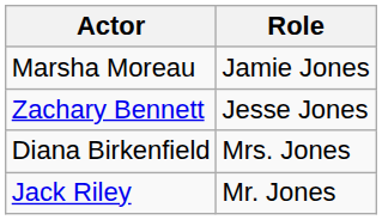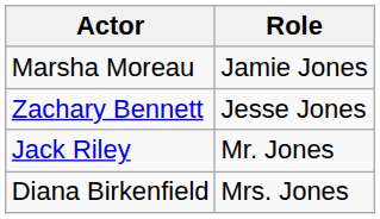 <table class="wikitable">
 <tr>
 <th>Actor</th>
 <th>Role</th>
 </tr>
 <tr>
 <td>Marsha Moreau</td>
 <td>Jamie Jones</td>
 </tr>
 <tr>
 <td><a href='#'>Zachary Bennett</a></td>
 <td>Jesse Jones</td>
 </tr>
 <tr>
+<td><a href='#'>Jack Riley</a></td>
+<td>Mr. Jones</td>
+</tr>
+<tr>
 <td>Diana Birkenfield</td>
 <td>Mrs. Jones</td>
 </tr>
-<tr>
-<td><a href='#'>Jack Riley</a></td>
-<td>Mr. Jones</td>
-</tr>
 </table>
